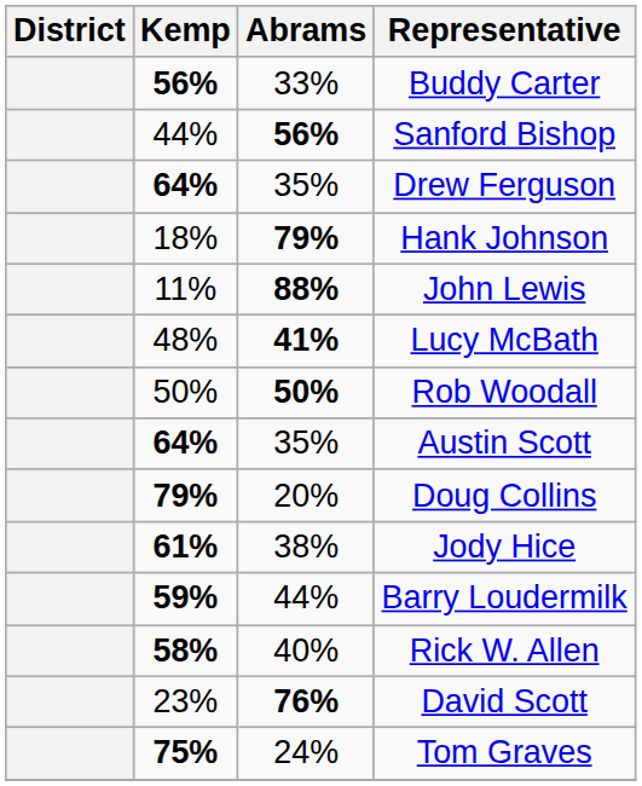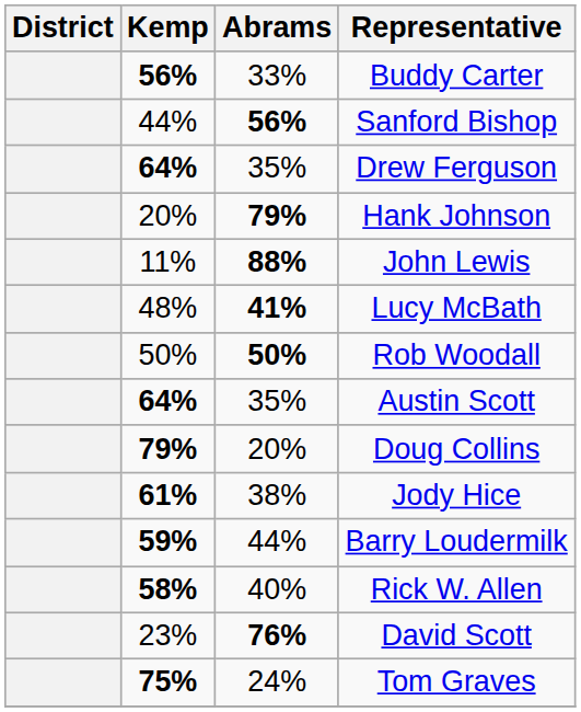 <table class=wikitable>
 <tr>
 <th>District</th>
 <th>Kemp</th>
 <th>Abrams</th>
 <th>Representative</th>
 </tr>
 <tr align=center>
 <th></th>
 <td><strong>56%</strong></td>
 <td>33%</td>
 <td><a href='#'>Buddy Carter</a></td>
 </tr>
 <tr align=center>
 <th></th>
 <td>44%</td>
 <td><strong>56%</strong></td>
 <td><a href='#'>Sanford Bishop</a></td>
 </tr>
 <tr align=center>
 <th></th>
 <td><strong>64%</strong></td>
 <td>35%</td>
 <td><a href='#'>Drew Ferguson</a></td>
 </tr>
 <tr align=center>
 <th></th>
-<td>18%</td>
+<td>20%</td>
 <td><strong>79%</strong></td>
 <td><a href='#'>Hank Johnson</a></td>
 </tr>
 <tr align=center>
 <th></th>
 <td>11%</td>
 <td><strong>88%</strong></td>
 <td><a href='#'>John Lewis</a></td>
 </tr>
 <tr align=center>
 <th></th>
 <td>48%</td>
 <td><strong>41%</strong></td>
 <td><a href='#'>Lucy McBath</a></td>
 </tr>
 <tr align=center>
 <th></th>
 <td>50%</td>
 <td><strong>50%</strong></td>
 <td><a href='#'>Rob Woodall</a></td>
 </tr>
 <tr align=center>
 <th></th>
 <td><strong>64%</strong></td>
 <td>35%</td>
 <td><a href='#'>Austin Scott</a></td>
 </tr>
 <tr align=center>
 <th></th>
 <td><strong>79%</strong></td>
 <td>20%</td>
 <td><a href='#'>Doug Collins</a></td>
 </tr>
 <tr align=center>
 <th></th>
 <td><strong>61%</strong></td>
 <td>38%</td>
 <td><a href='#'>Jody Hice</a></td>
 </tr>
 <tr align=center>
 <th></th>
 <td><strong>59%</strong></td>
 <td>44%</td>
 <td><a href='#'>Barry Loudermilk</a></td>
 </tr>
 <tr align=center>
 <th></th>
 <td><strong>58%</strong></td>
 <td>40%</td>
 <td><a href='#'>Rick W. Allen</a></td>
 </tr>
 <tr align=center>
 <th></th>
 <td>23%</td>
 <td><strong>76%</strong></td>
 <td><a href='#'>David Scott</a></td>
 </tr>
 <tr align=center>
 <th></th>
 <td><strong>75%</strong></td>
 <td>24%</td>
 <td><a href='#'>Tom Graves</a></td>
 </tr>
 <tr align=center>
 </tr>
 </table>
